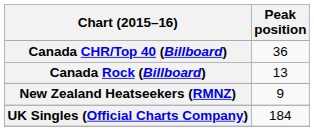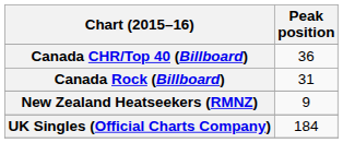 <table class="wikitable sortable plainrowheaders" style="text-align:center">
 <tr>
 <th>Chart (2015–16)</th>
 <th>Peak<br>position</th>
 </tr>
 <tr>
 </tr>
 <tr>
 </tr>
 <tr>
 <th scope="row">Canada <a href='#'>CHR/Top 40</a> (<a href='#'><em>Billboard</em></a>)</th>
 <td>36</td>
 </tr>
 <tr>
 <th scope="row">Canada <a href='#'>Rock</a> (<a href='#'><em>Billboard</em></a>)</th>
-<td>13</td>
+<td>31</td>
 </tr>
 <tr>
 </tr>
 <tr>
 </tr>
 <tr>
 </tr>
 <tr>
 <th scope="row">New Zealand Heatseekers (<a href='#'>RMNZ</a>)</th>
 <td>9</td>
 </tr>
 <tr>
 </tr>
 <tr>
 <th scope="row">UK Singles (<a href='#'>Official Charts Company</a>)</th>
 <td>184</td>
 </tr>
 <tr>
 </tr>
 <tr>
 </tr>
 <tr>
 </tr>
 <tr>
 </tr>
 <tr>
 </tr>
 </table>
